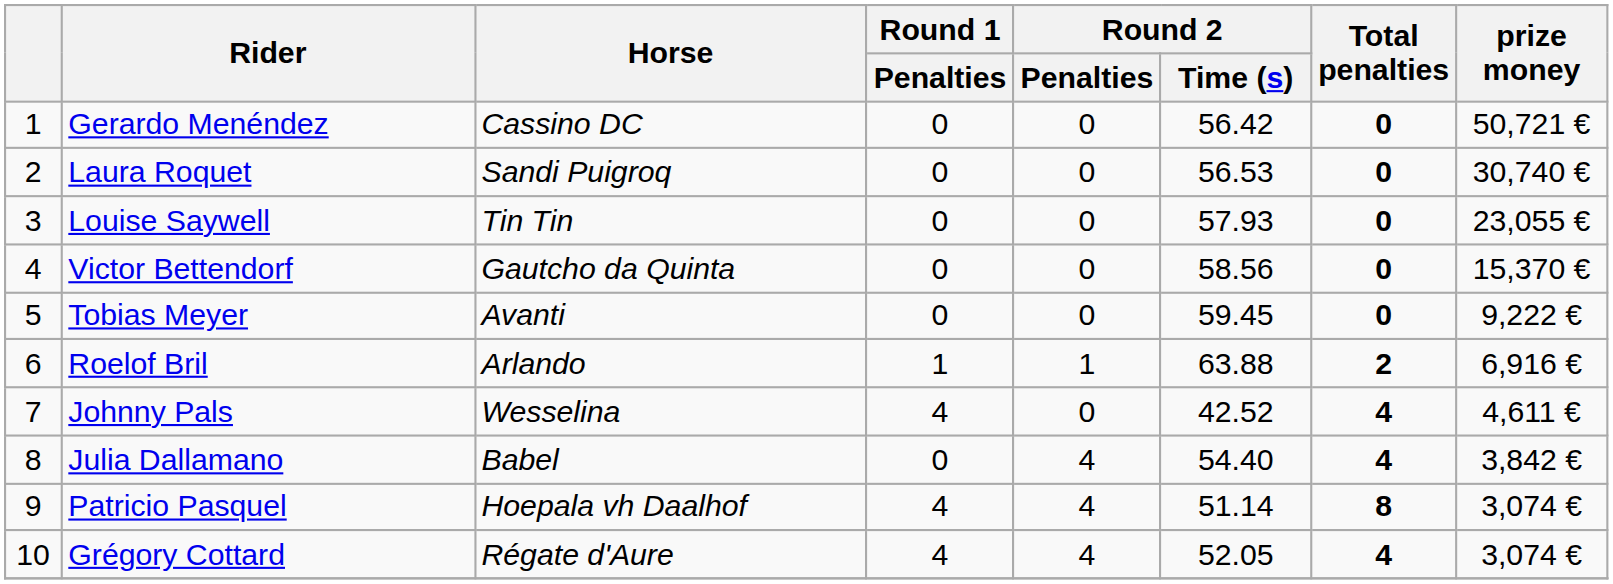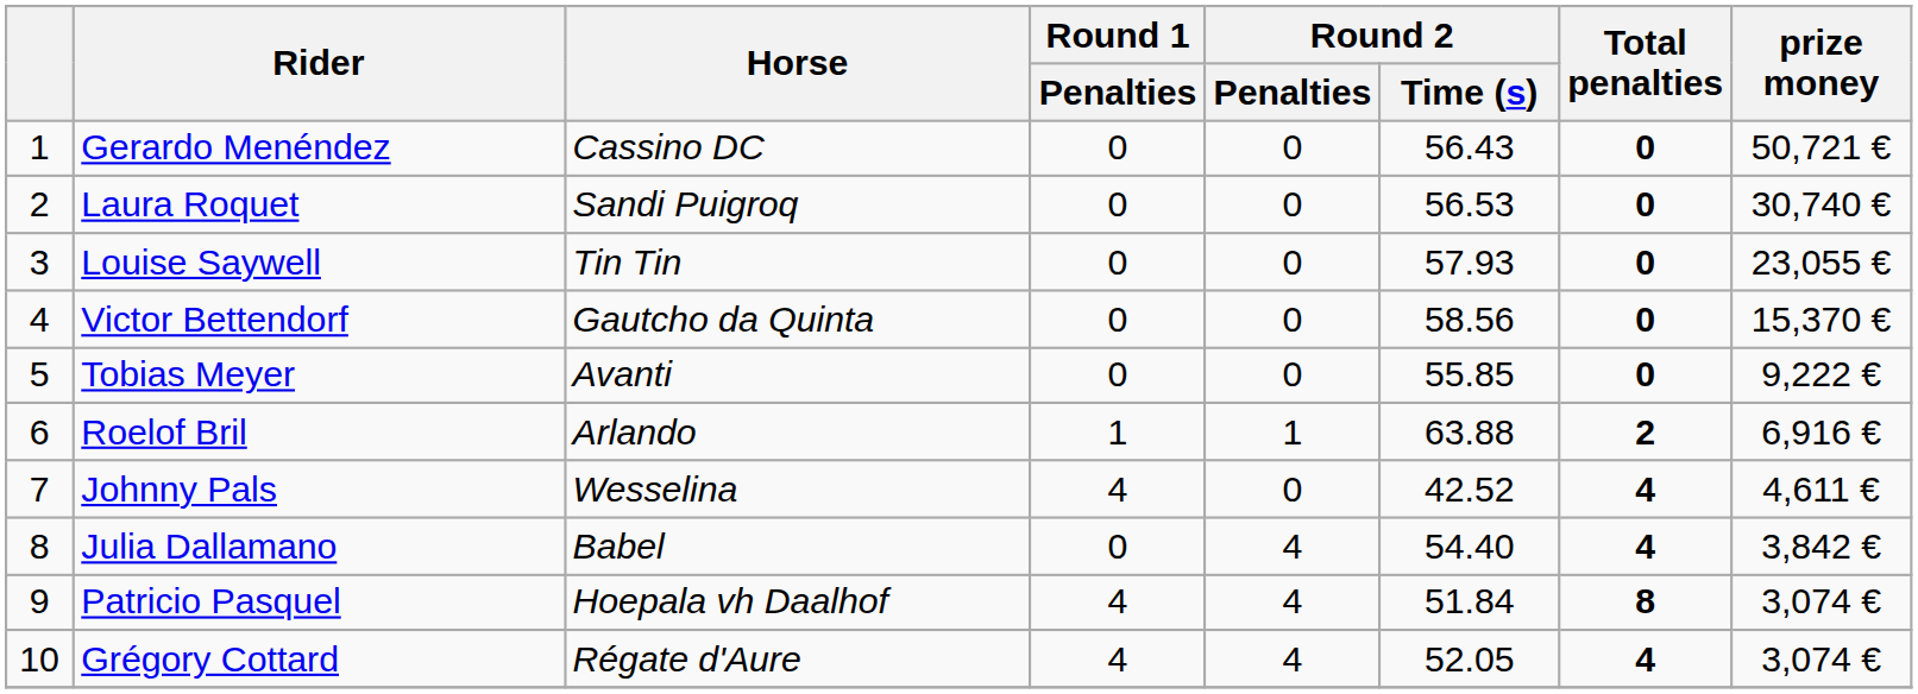 <table class="wikitable" style="font-size: 90%; text-align:center">
 <tr>
 <th rowspan=2 width=20></th>
 <th rowspan=2 width=190>Rider</th>
 <th rowspan=2 width=180>Horse</th>
 <th>Round 1</th>
 <th colspan=2>Round 2</th>
 <th rowspan=2>Total<br>penalties</th>
 <th rowspan=2 width=65>prize<br>money</th>
 </tr>
 <tr>
 <th width=50>Penalties</th>
 <th width=60>Penalties</th>
 <th width=65>Time (<a href='#'>s</a>)</th>
 </tr>
 <tr>
 <td>1</td>
 <td align=left> <a href='#'>Gerardo Menéndez</a></td>
 <td align=left><em>Cassino DC</em></td>
 <td>0</td>
 <td>0</td>
-<td>56.42</td>
+<td>56.43</td>
 <td><strong>0</strong></td>
 <td>50,721 €</td>
 </tr>
 <tr>
 <td>2</td>
 <td align=left> <a href='#'>Laura Roquet</a></td>
 <td align=left><em>Sandi Puigroq</em></td>
 <td>0</td>
 <td>0</td>
 <td>56.53</td>
 <td><strong>0</strong></td>
 <td>30,740 €</td>
 </tr>
 <tr>
 <td>3</td>
 <td align=left> <a href='#'>Louise Saywell</a></td>
 <td align=left><em>Tin Tin</em></td>
 <td>0</td>
 <td>0</td>
 <td>57.93</td>
 <td><strong>0</strong></td>
 <td>23,055 €</td>
 </tr>
 <tr>
 <td>4</td>
 <td align=left> <a href='#'>Victor Bettendorf</a></td>
 <td align=left><em>Gautcho da Quinta</em></td>
 <td>0</td>
 <td>0</td>
 <td>58.56</td>
 <td><strong>0</strong></td>
 <td>15,370 €</td>
 </tr>
 <tr>
 <td>5</td>
 <td align=left> <a href='#'>Tobias Meyer</a></td>
 <td align=left><em>Avanti</em></td>
 <td>0</td>
 <td>0</td>
-<td>59.45</td>
+<td>55.85</td>
 <td><strong>0</strong></td>
 <td>9,222 €</td>
 </tr>
 <tr>
 <td>6</td>
 <td align=left> <a href='#'>Roelof Bril</a></td>
 <td align=left><em>Arlando</em></td>
 <td>1</td>
 <td>1</td>
 <td>63.88</td>
 <td><strong>2</strong></td>
 <td>6,916 €</td>
 </tr>
 <tr>
 <td>7</td>
 <td align=left> <a href='#'>Johnny Pals</a></td>
 <td align=left><em>Wesselina</em></td>
 <td>4</td>
 <td>0</td>
 <td>42.52</td>
 <td><strong>4</strong></td>
 <td>4,611 €</td>
 </tr>
 <tr>
 <td>8</td>
 <td align=left> <a href='#'>Julia Dallamano</a></td>
 <td align=left><em>Babel</em></td>
 <td>0</td>
 <td>4</td>
 <td>54.40</td>
 <td><strong>4</strong></td>
 <td>3,842 €</td>
 </tr>
 <tr>
 <td>9</td>
 <td align=left> <a href='#'>Patricio Pasquel</a></td>
 <td align=left><em>Hoepala vh Daalhof</em></td>
 <td>4</td>
 <td>4</td>
-<td>51.14</td>
+<td>51.84</td>
 <td><strong>8</strong></td>
 <td>3,074 €</td>
 </tr>
 <tr>
 <td>10</td>
 <td align=left> <a href='#'>Grégory Cottard</a></td>
 <td align=left><em>Régate d'Aure</em></td>
 <td>4</td>
 <td>4</td>
 <td>52.05</td>
 <td><strong>4</strong></td>
 <td>3,074 €</td>
 </tr>
 <tr>
 </tr>
 </table>
